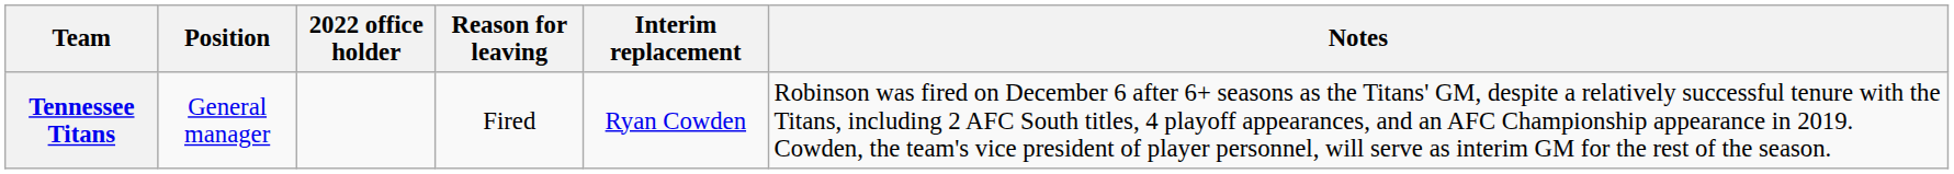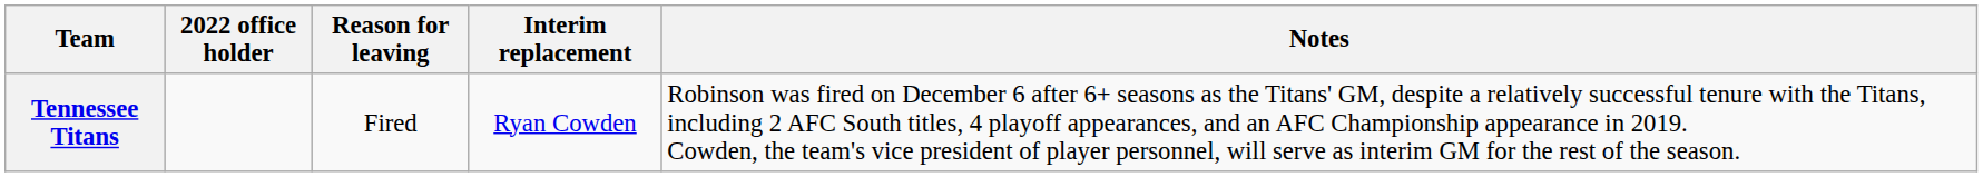 <table class="wikitable sortable plainrowheaders">
 <tr>
 <th>Team</th>
-<th>Position</th>
 <th>2022 office holder</th>
 <th>Reason for leaving</th>
 <th>Interim replacement</th>
 <th>Notes</th>
 </tr>
 <tr>
 <th scope="row" style="text-align:center;"><a href='#'>Tennessee Titans</a></th>
-<td style="text-align:center;"><a href='#'>General manager</a></td>
 <td style="text-align:center;"></td>
 <td style="text-align:center;">Fired</td>
 <td style="text-align:center;"><a href='#'>Ryan Cowden</a></td>
 <td>Robinson was fired on December 6 after 6+ seasons as the Titans' GM, despite a relatively successful tenure with the Titans, including 2 AFC South titles, 4 playoff appearances, and an AFC Championship appearance in 2019.<br>Cowden, the team's vice president of player personnel, will serve as interim GM for the rest of the season.</td>
 </tr>
 </table>
